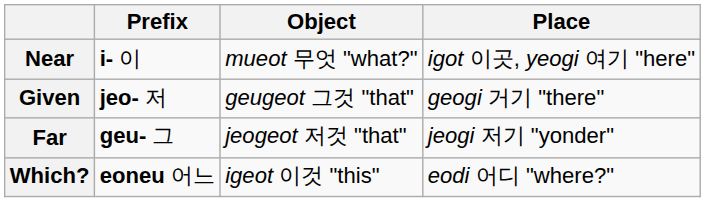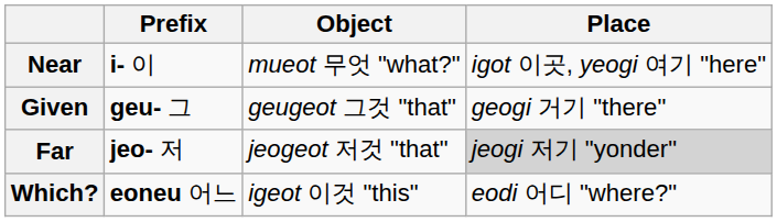 <table class=wikitable>
 <tr>
 <th></th>
 <th>Prefix</th>
 <th>Object</th>
 <th>Place</th>
 </tr>
 <tr>
 <th>Near</th>
 <td><strong>i-</strong> 이</td>
 <td><em>mueot</em> 무엇 "what?"</td>
 <td><em>igot</em> 이곳, <em>yeogi</em> 여기 "here"</td>
 </tr>
 <tr>
 <th>Given</th>
-<td><strong>jeo-</strong> 저</td>
+<td><strong>geu-</strong> 그</td>
 <td><em>geugeot</em> 그것 "that"</td>
 <td><em>geogi</em> 거기 "there"</td>
 </tr>
 <tr>
 <th>Far</th>
-<td><strong>geu-</strong> 그</td>
+<td><strong>jeo-</strong> 저</td>
 <td><em>jeogeot</em> 저것 "that"</td>
-<td><em>jeogi</em> 저기 "yonder"</td>
+<td style="background: lightgrey;"><em>jeogi</em> 저기 "yonder"</td>
 </tr>
 <tr>
 <th>Which?</th>
 <td><strong>eoneu</strong> 어느</td>
 <td><em>igeot</em> 이것 "this"</td>
 <td><em>eodi</em> 어디 "where?"</td>
 </tr>
 </table>
